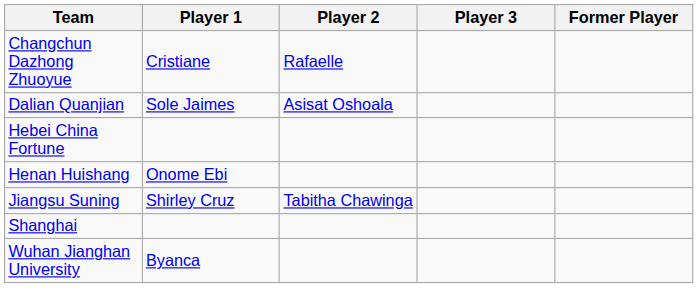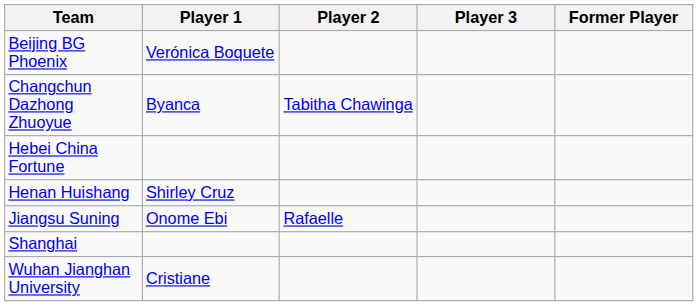 <table class="wikitable" style="font-size:90%;">
 <tr>
 <th style="width:14%">Team</th>
 <th style="width:14%">Player 1</th>
 <th style="width:14%">Player 2</th>
 <th style="width:14%">Player 3</th>
 <th style="width:14%">Former Player</th>
 </tr>
 <tr>
-<td><a href='#'>Changchun Dazhong Zhuoyue</a></td>
-<td> <a href='#'>Cristiane</a></td>
-<td> <a href='#'>Rafaelle</a></td>
+<td><a href='#'>Beijing BG Phoenix</a></td>
+<td> <a href='#'>Verónica Boquete</a></td>
+<td></td>
 <td></td>
 <td></td>
 </tr>
 <tr>
-<td><a href='#'>Dalian Quanjian</a></td>
-<td> <a href='#'>Sole Jaimes</a></td>
-<td> <a href='#'>Asisat Oshoala</a></td>
+<td><a href='#'>Changchun Dazhong Zhuoyue</a></td>
+<td> <a href='#'>Byanca</a></td>
+<td> <a href='#'>Tabitha Chawinga</a></td>
 <td></td>
 <td></td>
 </tr>
 <tr>
 <td><a href='#'>Hebei China Fortune</a></td>
 <td></td>
 <td></td>
 <td></td>
 <td></td>
 </tr>
 <tr>
 <td><a href='#'>Henan Huishang</a></td>
-<td> <a href='#'>Onome Ebi</a></td>
+<td> <a href='#'>Shirley Cruz</a></td>
 <td></td>
 <td></td>
 <td></td>
 </tr>
 <tr>
 <td><a href='#'>Jiangsu Suning</a></td>
-<td> <a href='#'>Shirley Cruz</a></td>
-<td> <a href='#'>Tabitha Chawinga</a></td>
+<td> <a href='#'>Onome Ebi</a></td>
+<td> <a href='#'>Rafaelle</a></td>
 <td></td>
 <td></td>
 </tr>
 <tr>
 <td><a href='#'>Shanghai</a></td>
 <td></td>
 <td></td>
 <td></td>
 <td></td>
 </tr>
 <tr>
 <td><a href='#'>Wuhan Jianghan University</a></td>
-<td> <a href='#'>Byanca</a></td>
+<td> <a href='#'>Cristiane</a></td>
 <td></td>
 <td></td>
 <td></td>
 </tr>
 </table>
